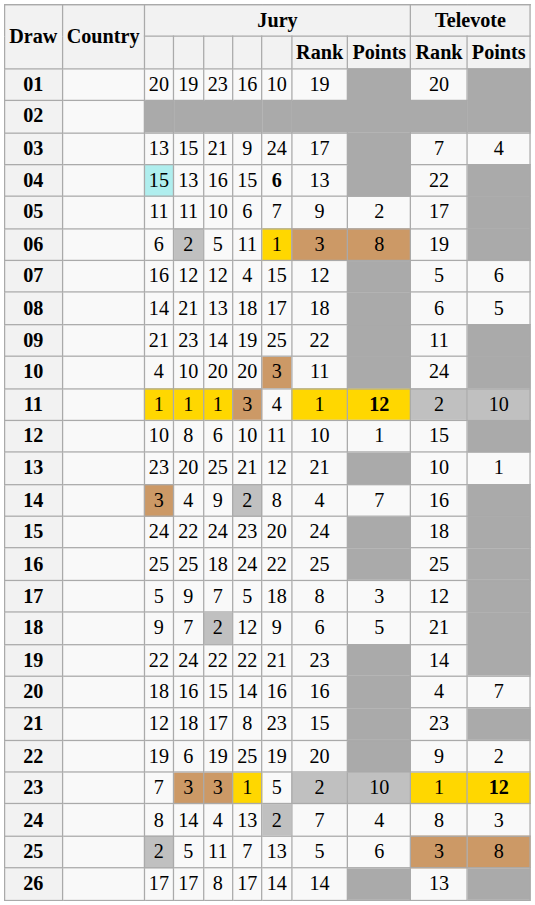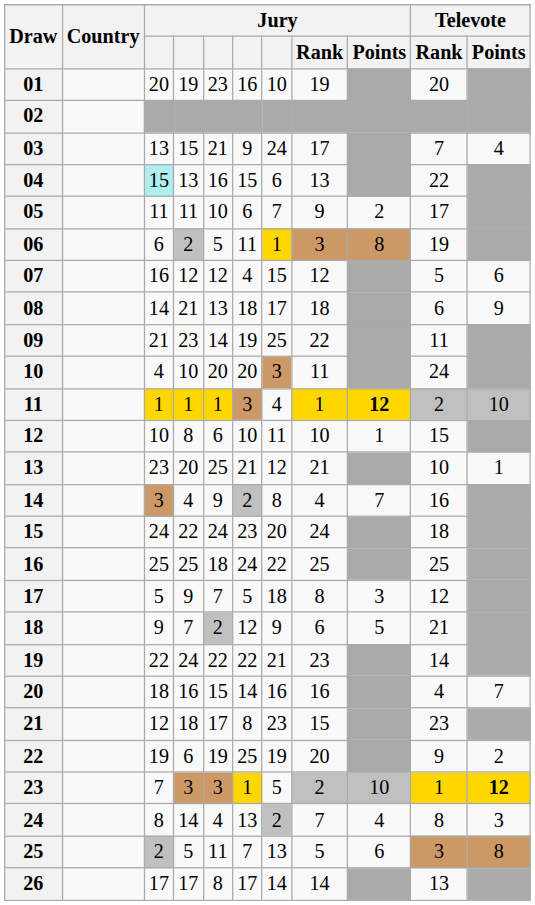 <table class="sortable wikitable collapsible plainrowheaders" style="text-align:center;">
 <tr>
 </tr>
 <tr>
 <th scope="col" rowspan="2">Draw</th>
 <th scope="col" rowspan="2">Country</th>
 <th scope="col" colspan="7">Jury</th>
 <th scope="col" colspan="2">Televote</th>
 </tr>
 <tr>
 <th scope="col"><small></small></th>
 <th scope="col"><small></small></th>
 <th scope="col"><small></small></th>
 <th scope="col"><small></small></th>
 <th scope="col"><small></small></th>
 <th scope="col">Rank</th>
 <th scope="col">Points</th>
 <th scope="col">Rank</th>
 <th scope="col">Points</th>
 </tr>
 <tr>
 <th scope="row" style="text-align:center;">01</th>
 <td style="text-align:left;"></td>
 <td>20</td>
 <td>19</td>
 <td>23</td>
 <td>16</td>
 <td>10</td>
 <td>19</td>
 <td style="background:#AAAAAA;"></td>
 <td>20</td>
 <td style="background:#AAAAAA;"></td>
 </tr>
 <tr class="sortbottom">
 <th scope="row" style="text-align:center;">02</th>
 <td style="text-align:left;"></td>
 <td style="background:#AAAAAA;"></td>
 <td style="background:#AAAAAA;"></td>
 <td style="background:#AAAAAA;"></td>
 <td style="background:#AAAAAA;"></td>
 <td style="background:#AAAAAA;"></td>
 <td style="background:#AAAAAA;"></td>
 <td style="background:#AAAAAA;"></td>
 <td style="background:#AAAAAA;"></td>
 <td style="background:#AAAAAA;"></td>
 </tr>
 <tr>
 <th scope="row" style="text-align:center;">03</th>
 <td style="text-align:left;"></td>
 <td>13</td>
 <td>15</td>
 <td>21</td>
 <td>9</td>
 <td>24</td>
 <td>17</td>
 <td style="background:#AAAAAA;"></td>
 <td>7</td>
 <td>4</td>
 </tr>
 <tr>
 <th scope="row" style="text-align:center;">04</th>
 <td style="text-align:left;"></td>
 <td style="background: paleturquoise;">15</td>
 <td>13</td>
 <td>16</td>
 <td>15</td>
-<td><strong>6</strong></td>
+<td>6</td>
 <td>13</td>
 <td style="background:#AAAAAA;"></td>
 <td>22</td>
 <td style="background:#AAAAAA;"></td>
 </tr>
 <tr>
 <th scope="row" style="text-align:center;">05</th>
 <td style="text-align:left;"></td>
 <td>11</td>
 <td>11</td>
 <td>10</td>
 <td>6</td>
 <td>7</td>
 <td>9</td>
 <td>2</td>
 <td>17</td>
 <td style="background:#AAAAAA;"></td>
 </tr>
 <tr>
 <th scope="row" style="text-align:center;">06</th>
 <td style="text-align:left;"></td>
 <td>6</td>
 <td style="background:silver;">2</td>
 <td>5</td>
 <td>11</td>
 <td style="background:gold;">1</td>
 <td style="background:#CC9966;">3</td>
 <td style="background:#CC9966;">8</td>
 <td>19</td>
 <td style="background:#AAAAAA;"></td>
 </tr>
 <tr>
 <th scope="row" style="text-align:center;">07</th>
 <td style="text-align:left;"></td>
 <td>16</td>
 <td>12</td>
 <td>12</td>
 <td>4</td>
 <td>15</td>
 <td>12</td>
 <td style="background:#AAAAAA;"></td>
 <td>5</td>
 <td>6</td>
 </tr>
 <tr>
 <th scope="row" style="text-align:center;">08</th>
 <td style="text-align:left;"></td>
 <td>14</td>
 <td>21</td>
 <td>13</td>
 <td>18</td>
 <td>17</td>
 <td>18</td>
 <td style="background:#AAAAAA;"></td>
 <td>6</td>
-<td>5</td>
+<td>9</td>
 </tr>
 <tr>
 <th scope="row" style="text-align:center;">09</th>
 <td style="text-align:left;"></td>
 <td>21</td>
 <td>23</td>
 <td>14</td>
 <td>19</td>
 <td>25</td>
 <td>22</td>
 <td style="background:#AAAAAA;"></td>
 <td>11</td>
 <td style="background:#AAAAAA;"></td>
 </tr>
 <tr>
 <th scope="row" style="text-align:center;">10</th>
 <td style="text-align:left;"></td>
 <td>4</td>
 <td>10</td>
 <td>20</td>
 <td>20</td>
 <td style="background:#CC9966;">3</td>
 <td>11</td>
 <td style="background:#AAAAAA;"></td>
 <td>24</td>
 <td style="background:#AAAAAA;"></td>
 </tr>
 <tr>
 <th scope="row" style="text-align:center;">11</th>
 <td style="text-align:left;"></td>
 <td style="background:gold;">1</td>
 <td style="background:gold;">1</td>
 <td style="background:gold;">1</td>
 <td style="background:#CC9966;">3</td>
 <td>4</td>
 <td style="background:gold;">1</td>
 <td style="background:gold;"><strong>12</strong></td>
 <td style="background:silver;">2</td>
 <td style="background:silver;">10</td>
 </tr>
 <tr>
 <th scope="row" style="text-align:center;">12</th>
 <td style="text-align:left;"></td>
 <td>10</td>
 <td>8</td>
 <td>6</td>
 <td>10</td>
 <td>11</td>
 <td>10</td>
 <td>1</td>
 <td>15</td>
 <td style="background:#AAAAAA;"></td>
 </tr>
 <tr>
 <th scope="row" style="text-align:center;">13</th>
 <td style="text-align:left;"></td>
 <td>23</td>
 <td>20</td>
 <td>25</td>
 <td>21</td>
 <td>12</td>
 <td>21</td>
 <td style="background:#AAAAAA;"></td>
 <td>10</td>
 <td>1</td>
 </tr>
 <tr>
 <th scope="row" style="text-align:center;">14</th>
 <td style="text-align:left;"></td>
 <td style="background:#CC9966;">3</td>
 <td>4</td>
 <td>9</td>
 <td style="background:silver;">2</td>
 <td>8</td>
 <td>4</td>
 <td>7</td>
 <td>16</td>
 <td style="background:#AAAAAA;"></td>
 </tr>
 <tr>
 <th scope="row" style="text-align:center;">15</th>
 <td style="text-align:left;"></td>
 <td>24</td>
 <td>22</td>
 <td>24</td>
 <td>23</td>
 <td>20</td>
 <td>24</td>
 <td style="background:#AAAAAA;"></td>
 <td>18</td>
 <td style="background:#AAAAAA;"></td>
 </tr>
 <tr>
 <th scope="row" style="text-align:center;">16</th>
 <td style="text-align:left;"></td>
 <td>25</td>
 <td>25</td>
 <td>18</td>
 <td>24</td>
 <td>22</td>
 <td>25</td>
 <td style="background:#AAAAAA;"></td>
 <td>25</td>
 <td style="background:#AAAAAA;"></td>
 </tr>
 <tr>
 <th scope="row" style="text-align:center;">17</th>
 <td style="text-align:left;"></td>
 <td>5</td>
 <td>9</td>
 <td>7</td>
 <td>5</td>
 <td>18</td>
 <td>8</td>
 <td>3</td>
 <td>12</td>
 <td style="background:#AAAAAA;"></td>
 </tr>
 <tr>
 <th scope="row" style="text-align:center;">18</th>
 <td style="text-align:left;"></td>
 <td>9</td>
 <td>7</td>
 <td style="background:silver;">2</td>
 <td>12</td>
 <td>9</td>
 <td>6</td>
 <td>5</td>
 <td>21</td>
 <td style="background:#AAAAAA;"></td>
 </tr>
 <tr>
 <th scope="row" style="text-align:center;">19</th>
 <td style="text-align:left;"></td>
 <td>22</td>
 <td>24</td>
 <td>22</td>
 <td>22</td>
 <td>21</td>
 <td>23</td>
 <td style="background:#AAAAAA;"></td>
 <td>14</td>
 <td style="background:#AAAAAA;"></td>
 </tr>
 <tr>
 <th scope="row" style="text-align:center;">20</th>
 <td style="text-align:left;"></td>
 <td>18</td>
 <td>16</td>
 <td>15</td>
 <td>14</td>
 <td>16</td>
 <td>16</td>
 <td style="background:#AAAAAA;"></td>
 <td>4</td>
 <td>7</td>
 </tr>
 <tr>
 <th scope="row" style="text-align:center;">21</th>
 <td style="text-align:left;"></td>
 <td>12</td>
 <td>18</td>
 <td>17</td>
 <td>8</td>
 <td>23</td>
 <td>15</td>
 <td style="background:#AAAAAA;"></td>
 <td>23</td>
 <td style="background:#AAAAAA;"></td>
 </tr>
 <tr>
 <th scope="row" style="text-align:center;">22</th>
 <td style="text-align:left;"></td>
 <td>19</td>
 <td>6</td>
 <td>19</td>
 <td>25</td>
 <td>19</td>
 <td>20</td>
 <td style="background:#AAAAAA;"></td>
 <td>9</td>
 <td>2</td>
 </tr>
 <tr>
 <th scope="row" style="text-align:center;">23</th>
 <td style="text-align:left;"></td>
 <td>7</td>
 <td style="background:#CC9966;">3</td>
 <td style="background:#CC9966;">3</td>
 <td style="background:gold;">1</td>
 <td>5</td>
 <td style="background:silver;">2</td>
 <td style="background:silver;">10</td>
 <td style="background:gold;">1</td>
 <td style="background:gold;"><strong>12</strong></td>
 </tr>
 <tr>
 <th scope="row" style="text-align:center;">24</th>
 <td style="text-align:left;"></td>
 <td>8</td>
 <td>14</td>
 <td>4</td>
 <td>13</td>
 <td style="background:silver;">2</td>
 <td>7</td>
 <td>4</td>
 <td>8</td>
 <td>3</td>
 </tr>
 <tr>
 <th scope="row" style="text-align:center;">25</th>
 <td style="text-align:left;"></td>
 <td style="background:silver;">2</td>
 <td>5</td>
 <td>11</td>
 <td>7</td>
 <td>13</td>
 <td>5</td>
 <td>6</td>
 <td style="background:#CC9966;">3</td>
 <td style="background:#CC9966;">8</td>
 </tr>
 <tr>
 <th scope="row" style="text-align:center;">26</th>
 <td style="text-align:left;"></td>
 <td>17</td>
 <td>17</td>
 <td>8</td>
 <td>17</td>
 <td>14</td>
 <td>14</td>
 <td style="background:#AAAAAA;"></td>
 <td>13</td>
 <td style="background:#AAAAAA;"></td>
 </tr>
 </table>
